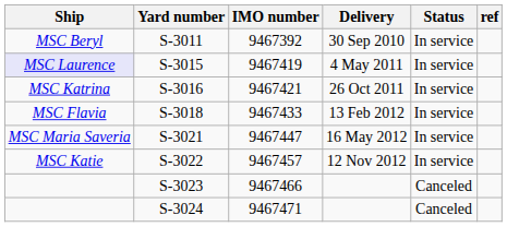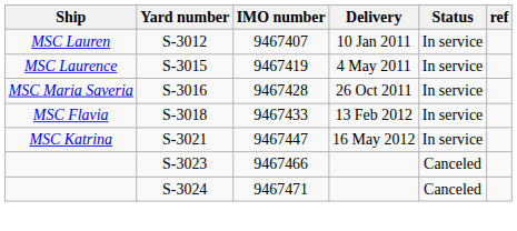 <table class="wikitable" style="text-align:center">
 <tr>
 <th>Ship</th>
 <th>Yard number</th>
 <th>IMO number</th>
 <th>Delivery</th>
 <th>Status</th>
 <th>ref</th>
 </tr>
 <tr>
-<td><em><a href='#'>MSC Beryl</a></em></td>
-<td>S-3011</td>
-<td>9467392</td>
-<td>30 Sep 2010</td>
+<td><em><a href='#'>MSC Lauren</a></em></td>
+<td>S-3012</td>
+<td>9467407</td>
+<td>10 Jan 2011</td>
 <td>In service</td>
 <td></td>
 </tr>
 <tr>
-<td style="background: lavender;"><em><a href='#'>MSC Laurence</a></em></td>
+<td><em><a href='#'>MSC Laurence</a></em></td>
 <td>S-3015</td>
 <td>9467419</td>
 <td>4 May 2011</td>
 <td>In service</td>
 <td></td>
 </tr>
 <tr>
-<td><em><a href='#'>MSC Katrina</a></em></td>
+<td><em><a href='#'>MSC Maria Saveria</a></em></td>
 <td>S-3016</td>
-<td>9467421</td>
+<td>9467428</td>
 <td>26 Oct 2011</td>
 <td>In service</td>
 <td></td>
 </tr>
 <tr>
 <td><em><a href='#'>MSC Flavia</a></em></td>
 <td>S-3018</td>
 <td>9467433</td>
 <td>13 Feb 2012</td>
 <td>In service</td>
 <td></td>
 </tr>
 <tr>
-<td><em><a href='#'>MSC Maria Saveria</a></em></td>
+<td><em><a href='#'>MSC Katrina</a></em></td>
 <td>S-3021</td>
 <td>9467447</td>
 <td>16 May 2012</td>
-<td>In service</td>
-<td></td>
-</tr>
-<tr>
-<td><em><a href='#'>MSC Katie</a></em></td>
-<td>S-3022</td>
-<td>9467457</td>
-<td>12 Nov 2012</td>
 <td>In service</td>
 <td></td>
 </tr>
 <tr>
 <td><em> </em></td>
 <td>S-3023</td>
 <td>9467466</td>
 <td></td>
 <td>Canceled</td>
 <td></td>
 </tr>
 <tr>
 <td><em> </em></td>
 <td>S-3024</td>
 <td>9467471</td>
 <td></td>
 <td>Canceled</td>
 <td></td>
 </tr>
 </table>
